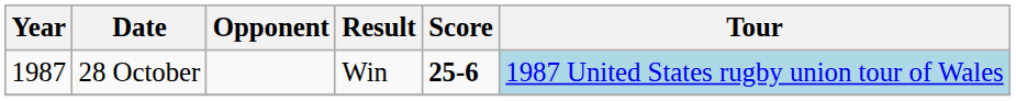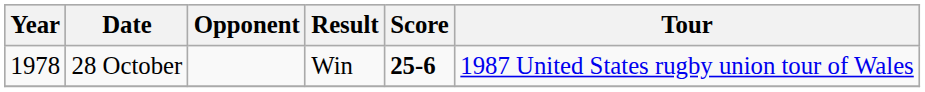 <table class="wikitable" style="font-size: 95%;">
 <tr>
 <th>Year</th>
 <th>Date</th>
 <th>Opponent</th>
 <th>Result</th>
 <th>Score</th>
 <th>Tour</th>
 </tr>
 <tr>
-<td>1987</td>
+<td>1978</td>
 <td>28 October</td>
 <td></td>
 <td>Win</td>
 <td><strong>25-6</strong></td>
-<td style="background: lightblue;"><a href='#'>1987 United States rugby union tour of Wales</a></td>
+<td><a href='#'>1987 United States rugby union tour of Wales</a></td>
 </tr>
 <tr>
 </tr>
 </table>
